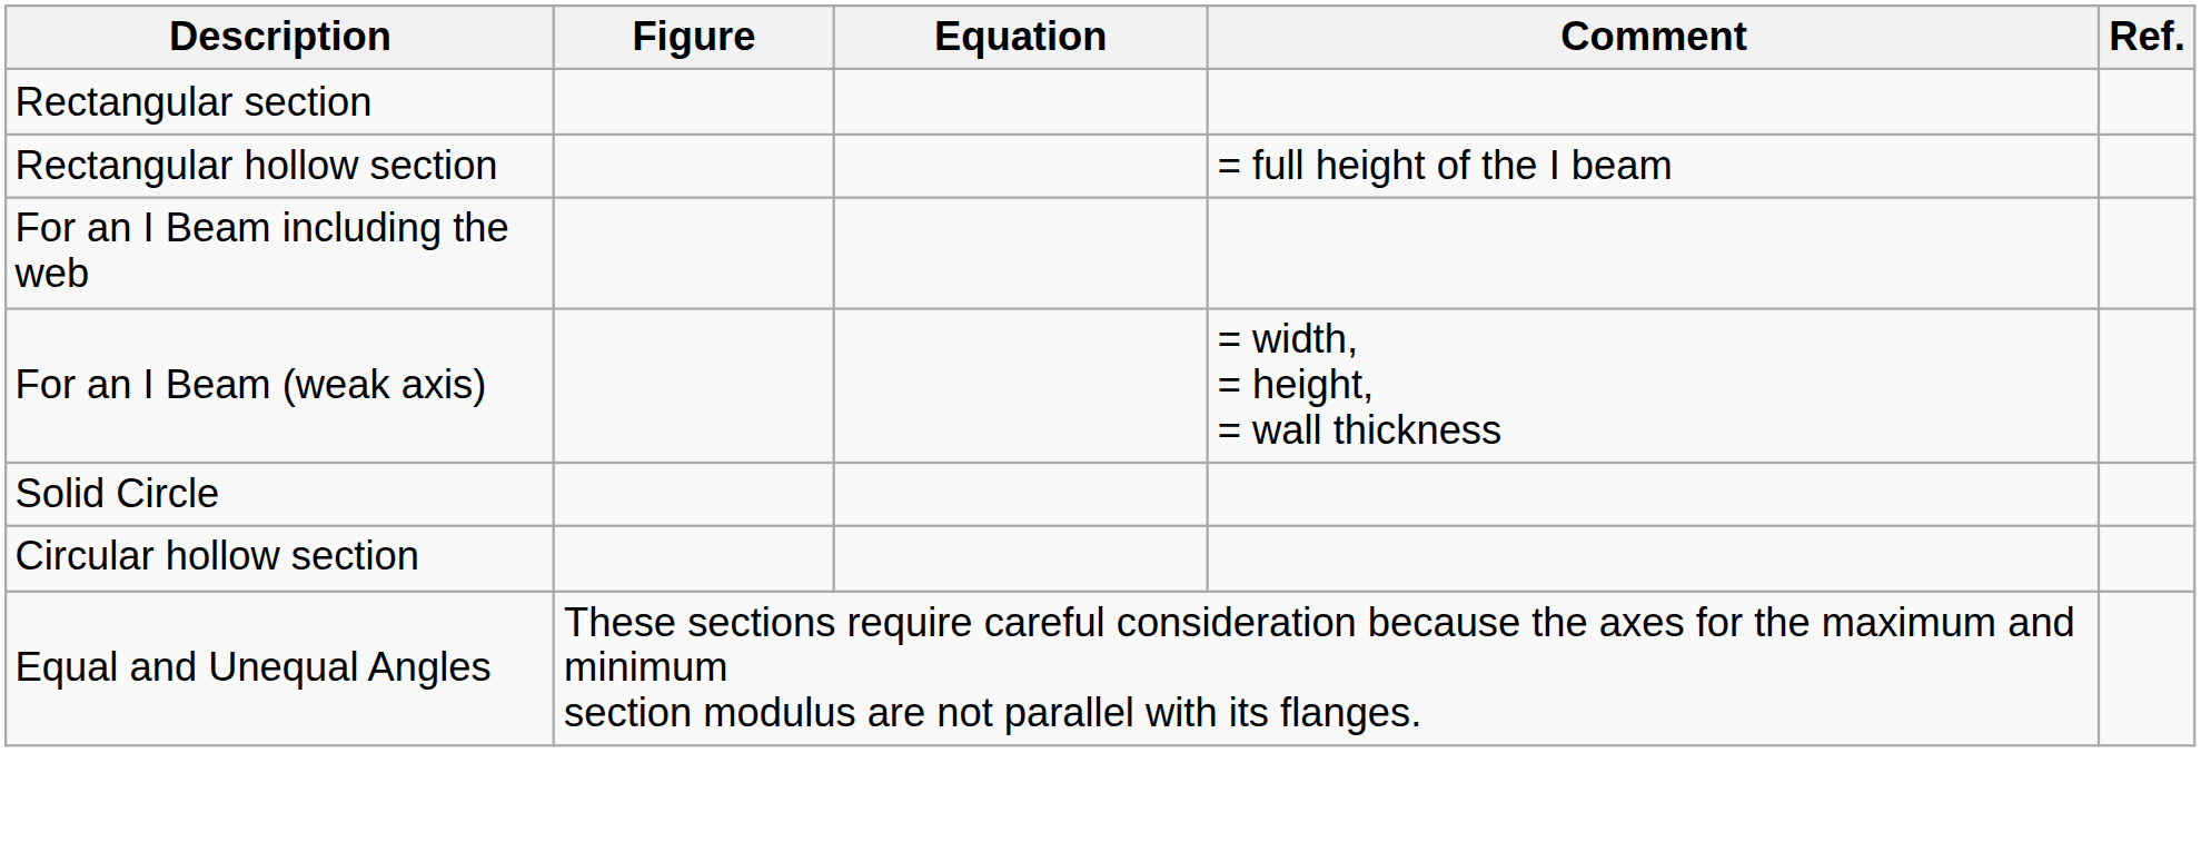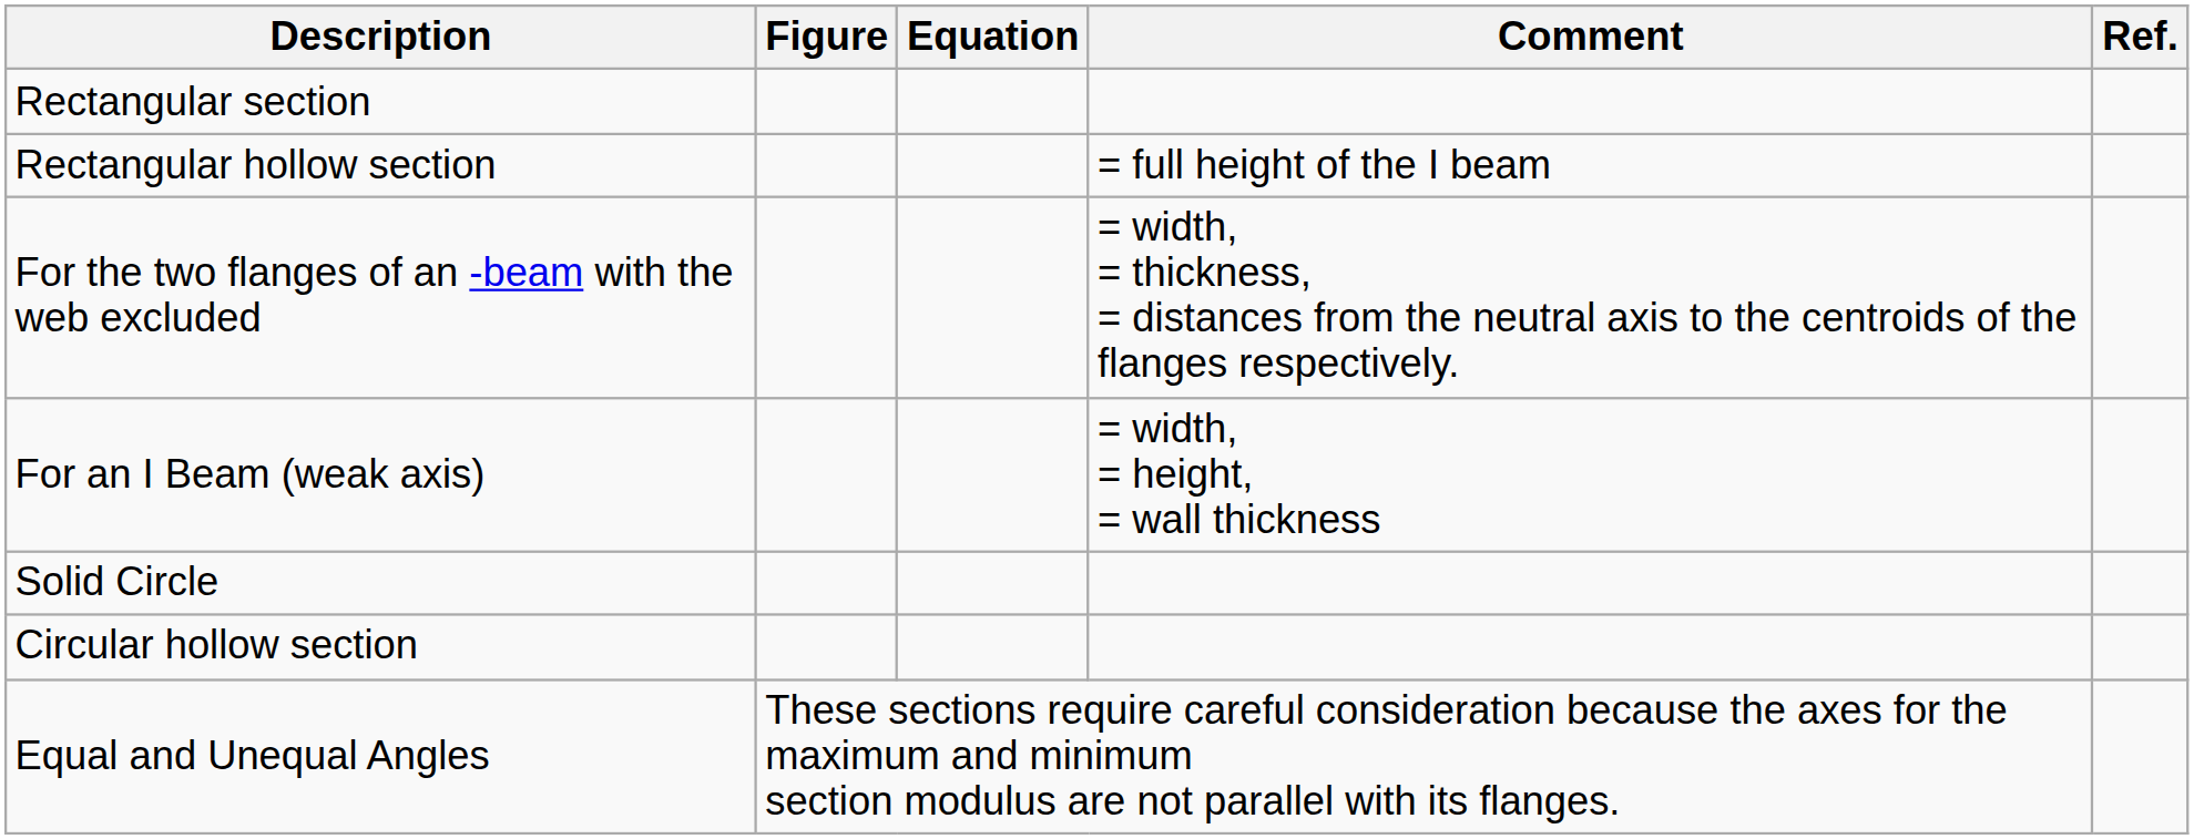 <table class="wikitable"+Plastic Section Modulus Equations>
 <tr>
 <th>Description</th>
 <th>Figure</th>
 <th>Equation</th>
 <th>Comment</th>
 <th>Ref.</th>
 </tr>
 <tr>
 <td>Rectangular section</td>
 <td></td>
 <td><br></td>
 <td></td>
 <td><br></td>
 </tr>
 <tr>
 <td>Rectangular hollow section</td>
 <td></td>
 <td></td>
 <td> = full height of the I beam</td>
 <td></td>
 </tr>
 <tr>
-<td>For an I Beam including the web</td>
+<td>For the two flanges of an <a href='#'>-beam</a> with the web excluded</td>
 <td></td>
 <td></td>
+<td> = width, <br> = thickness, <br> = distances from the neutral axis to the centroids of the flanges respectively.</td>
 <td></td>
-<td><br></td>
 </tr>
 <tr>
 <td>For an I Beam (weak axis)</td>
 <td></td>
 <td></td>
 <td> = width,<br> = height, <br> = wall thickness</td>
 <td></td>
 </tr>
 <tr>
 <td>Solid Circle</td>
 <td></td>
 <td></td>
 <td></td>
 <td></td>
 </tr>
 <tr>
 <td>Circular hollow section</td>
 <td></td>
 <td></td>
 <td></td>
 <td></td>
 </tr>
 <tr>
 <td>Equal and Unequal Angles</td>
 <td colspan="3">These sections require careful consideration because the axes for the maximum and minimum<br>section modulus are not parallel with its flanges.</td>
 <td></td>
 </tr>
 </table>
